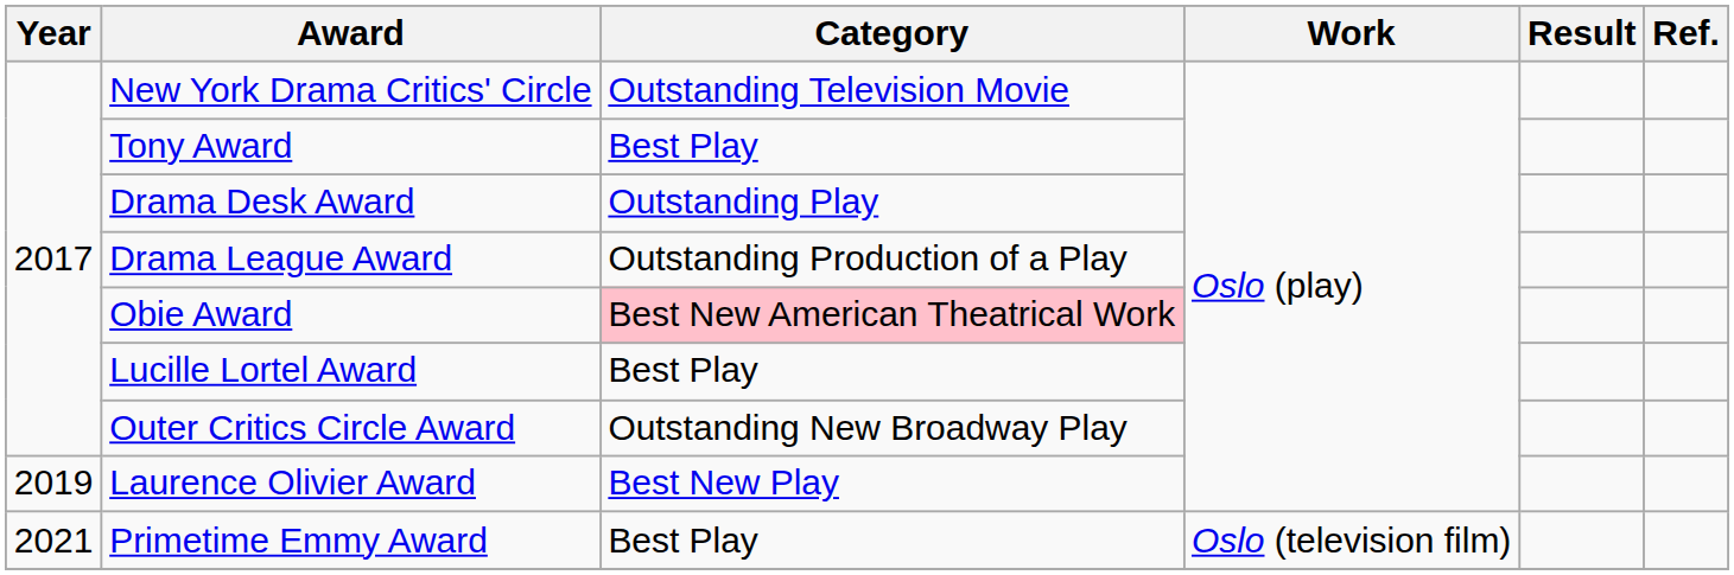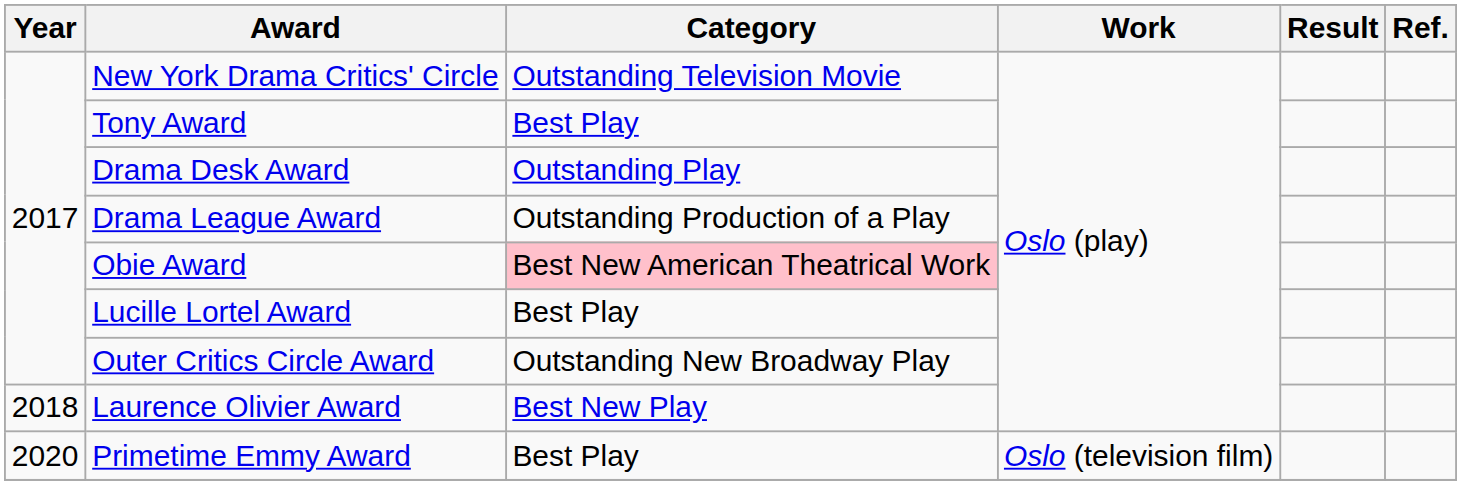 <table class = "wikitable">
 <tr>
 <th>Year</th>
 <th>Award</th>
 <th>Category</th>
 <th>Work</th>
 <th>Result</th>
 <th>Ref.</th>
 </tr>
 <tr>
 <td rowspan=7>2017</td>
 <td><a href='#'>New York Drama Critics' Circle</a></td>
 <td><a href='#'>Outstanding Television Movie</a></td>
 <td rowspan=8><em><a href='#'>Oslo</a></em> (play)</td>
 <td></td>
 <td></td>
 </tr>
 <tr>
 <td><a href='#'>Tony Award</a></td>
 <td><a href='#'>Best Play</a></td>
 <td></td>
 <td></td>
 </tr>
 <tr>
 <td><a href='#'>Drama Desk Award</a></td>
 <td><a href='#'>Outstanding Play</a></td>
 <td></td>
 <td></td>
 </tr>
 <tr>
 <td><a href='#'>Drama League Award</a></td>
 <td>Outstanding Production of a Play</td>
 <td></td>
 <td></td>
 </tr>
 <tr>
 <td><a href='#'>Obie Award</a></td>
 <td style="background: pink;">Best New American Theatrical Work</td>
 <td></td>
 <td></td>
 </tr>
 <tr>
 <td><a href='#'>Lucille Lortel Award</a></td>
 <td>Best Play</td>
 <td></td>
 <td></td>
 </tr>
 <tr>
 <td><a href='#'>Outer Critics Circle Award</a></td>
 <td>Outstanding New Broadway Play</td>
 <td></td>
 <td></td>
 </tr>
 <tr>
-<td>2019</td>
+<td>2018</td>
 <td><a href='#'>Laurence Olivier Award</a></td>
 <td><a href='#'>Best New Play</a></td>
 <td></td>
 <td></td>
 </tr>
 <tr>
-<td>2021</td>
+<td>2020</td>
 <td><a href='#'>Primetime Emmy Award</a></td>
 <td>Best Play</td>
 <td><em><a href='#'>Oslo</a></em> (television film)</td>
 <td></td>
 <td></td>
 </tr>
 <tr>
 </tr>
 </table>
